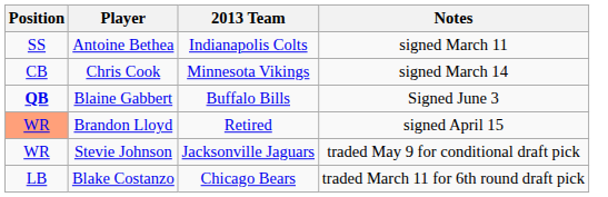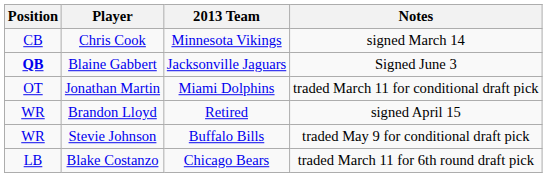 <table class="wikitable" style="font-size: 95%; text-align: center;">
 <tr>
 <th>Position</th>
 <th>Player</th>
 <th>2013 Team</th>
 <th>Notes</th>
-</tr>
-<tr>
-<td><a href='#'>SS</a></td>
-<td><a href='#'>Antoine Bethea</a></td>
-<td><a href='#'>Indianapolis Colts</a></td>
-<td>signed March 11</td>
 </tr>
 <tr>
 <td><a href='#'>CB</a></td>
 <td><a href='#'>Chris Cook</a></td>
 <td><a href='#'>Minnesota Vikings</a></td>
 <td>signed March 14</td>
 </tr>
 <tr>
 <td><strong><a href='#'>QB</a></strong></td>
 <td><a href='#'>Blaine Gabbert</a></td>
-<td><a href='#'>Buffalo Bills</a></td>
+<td><a href='#'>Jacksonville Jaguars</a></td>
 <td>Signed June 3</td>
 </tr>
 <tr>
-<td style="background: lightsalmon;"><a href='#'>WR</a></td>
+<td><a href='#'>OT</a></td>
+<td><a href='#'>Jonathan Martin</a></td>
+<td><a href='#'>Miami Dolphins</a></td>
+<td>traded March 11 for conditional draft pick</td>
+</tr>
+<tr>
+<td><a href='#'>WR</a></td>
 <td><a href='#'>Brandon Lloyd</a></td>
 <td><a href='#'>Retired</a></td>
 <td>signed April 15</td>
 </tr>
 <tr>
 <td><a href='#'>WR</a></td>
 <td><a href='#'>Stevie Johnson</a></td>
-<td><a href='#'>Jacksonville Jaguars</a></td>
+<td><a href='#'>Buffalo Bills</a></td>
 <td>traded May 9 for conditional draft pick</td>
 </tr>
 <tr>
 <td><a href='#'>LB</a></td>
 <td><a href='#'>Blake Costanzo</a></td>
 <td><a href='#'>Chicago Bears</a></td>
 <td>traded March 11 for 6th round draft pick</td>
 </tr>
 </table>
